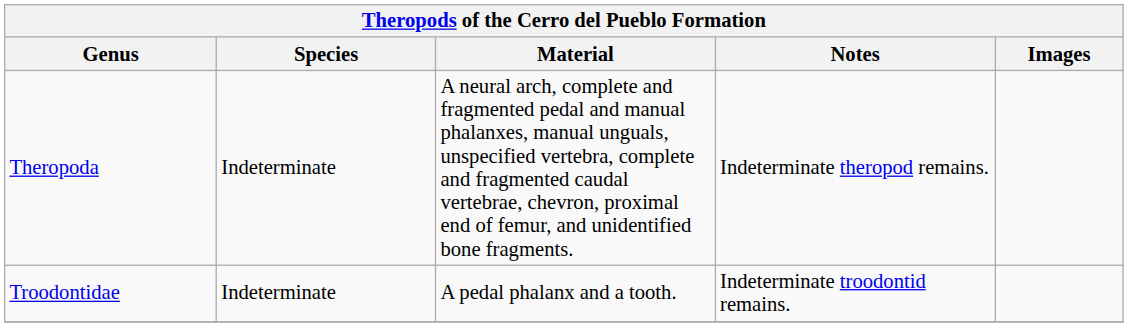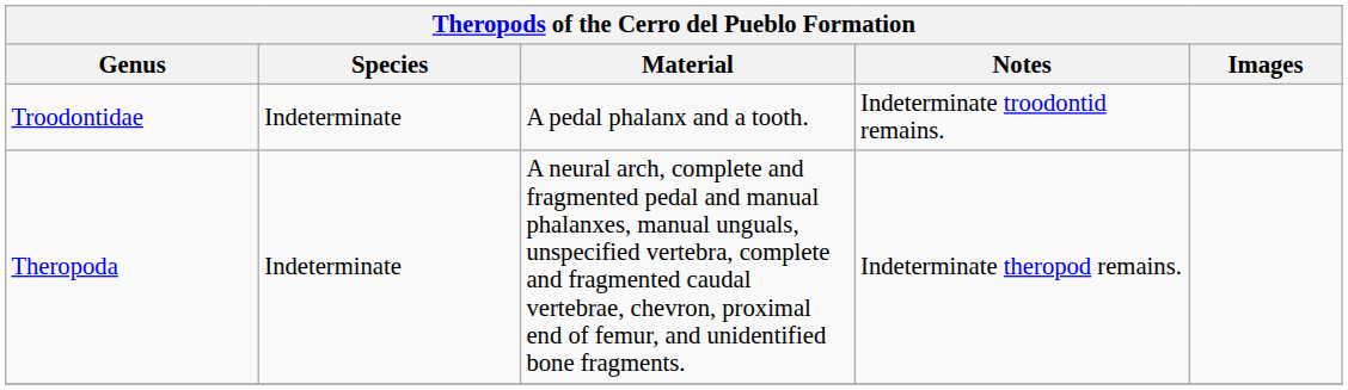 <table class="wikitable" align="center">
 <tr>
 <th colspan="5" align="center"><strong><a href='#'>Theropods</a> of the Cerro del Pueblo Formation</strong></th>
 </tr>
 <tr>
 <th>Genus</th>
 <th>Species</th>
 <th width="25%">Material</th>
 <th width="25%">Notes</th>
 <th>Images</th>
 </tr>
 <tr>
+<td><a href='#'>Troodontidae</a></td>
+<td>Indeterminate</td>
+<td>A pedal phalanx and a tooth.</td>
+<td>Indeterminate <a href='#'>troodontid</a> remains.</td>
+<td></td>
+</tr>
+<tr>
 <td><a href='#'>Theropoda</a></td>
 <td>Indeterminate</td>
 <td>A neural arch, complete and fragmented pedal and manual phalanxes, manual unguals, unspecified vertebra,  complete and fragmented caudal vertebrae, chevron, proximal end of femur, and unidentified bone fragments.</td>
 <td>Indeterminate <a href='#'>theropod</a> remains.</td>
 <td></td>
 </tr>
 <tr>
-<td><a href='#'>Troodontidae</a></td>
-<td>Indeterminate</td>
-<td>A pedal phalanx and a tooth.</td>
-<td>Indeterminate <a href='#'>troodontid</a> remains.</td>
-<td></td>
-</tr>
-<tr>
 </tr>
 </table>
